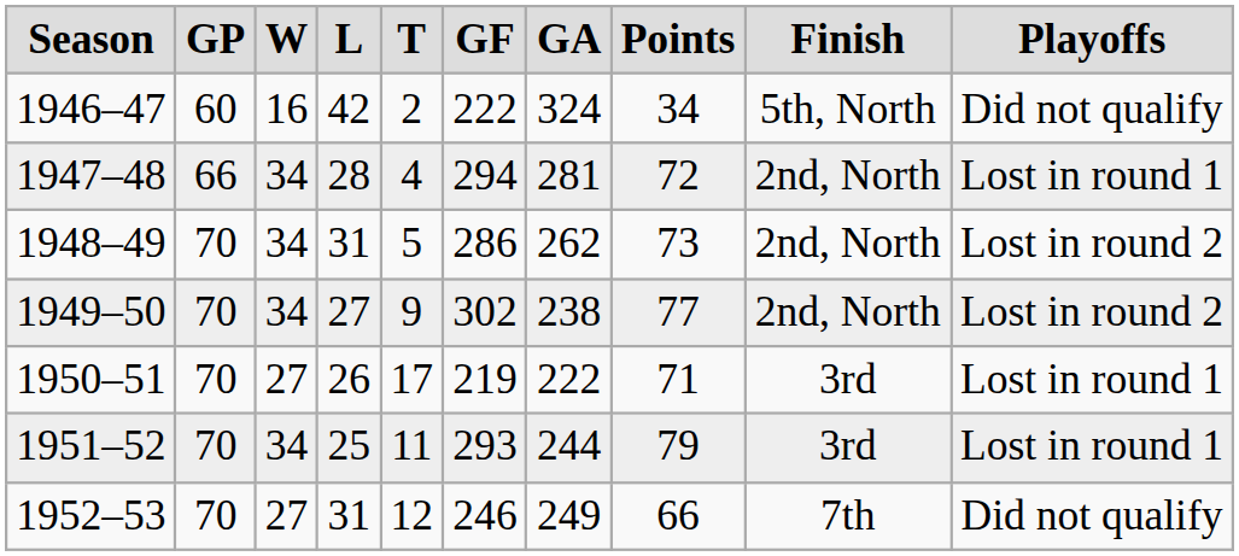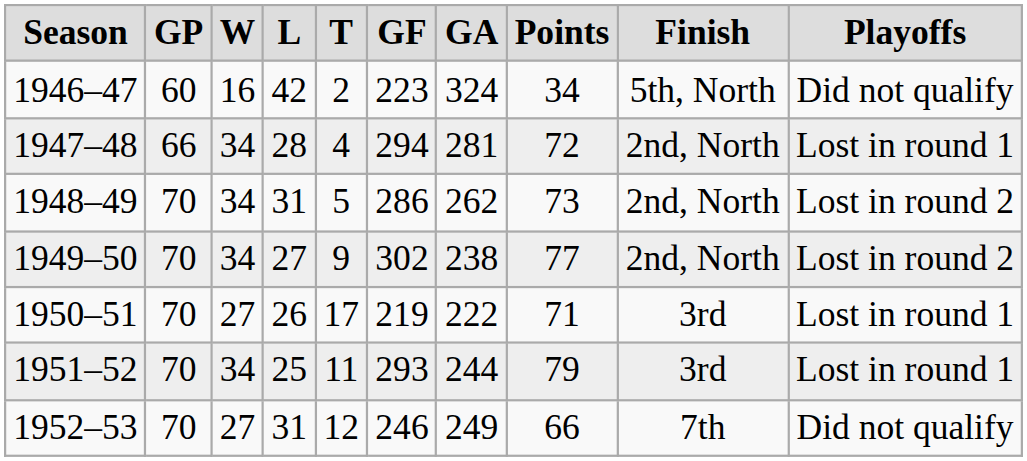 <table class="wikitable">
 <tr align="center"  bgcolor="#dddddd">
 <td><strong>Season</strong></td>
 <td><strong>GP </strong></td>
 <td><strong> W </strong></td>
 <td><strong> L </strong></td>
 <td><strong> T </strong></td>
 <td><strong>GF </strong></td>
 <td><strong>GA </strong></td>
 <td><strong>Points</strong></td>
 <td><strong>Finish</strong></td>
 <td><strong>Playoffs</strong></td>
 </tr>
 <tr align="center">
 <td>1946–47</td>
 <td>60</td>
 <td>16</td>
 <td>42</td>
 <td>2</td>
-<td>222</td>
+<td>223</td>
 <td>324</td>
 <td>34</td>
 <td>5th, North</td>
 <td>Did not qualify</td>
 </tr>
 <tr align="center" bgcolor="#eeeeee">
 <td>1947–48</td>
 <td>66</td>
 <td>34</td>
 <td>28</td>
 <td>4</td>
 <td>294</td>
 <td>281</td>
 <td>72</td>
 <td>2nd, North</td>
 <td>Lost in round 1</td>
 </tr>
 <tr align="center">
 <td>1948–49</td>
 <td>70</td>
 <td>34</td>
 <td>31</td>
 <td>5</td>
 <td>286</td>
 <td>262</td>
 <td>73</td>
 <td>2nd, North</td>
 <td>Lost in round 2</td>
 </tr>
 <tr align="center" bgcolor="#eeeeee">
 <td>1949–50</td>
 <td>70</td>
 <td>34</td>
 <td>27</td>
 <td>9</td>
 <td>302</td>
 <td>238</td>
 <td>77</td>
 <td>2nd, North</td>
 <td>Lost in round 2</td>
 </tr>
 <tr align="center">
 <td>1950–51</td>
 <td>70</td>
 <td>27</td>
 <td>26</td>
 <td>17</td>
 <td>219</td>
 <td>222</td>
 <td>71</td>
 <td>3rd</td>
 <td>Lost in round 1</td>
 </tr>
 <tr align="center" bgcolor="#eeeeee">
 <td>1951–52</td>
 <td>70</td>
 <td>34</td>
 <td>25</td>
 <td>11</td>
 <td>293</td>
 <td>244</td>
 <td>79</td>
 <td>3rd</td>
 <td>Lost in round 1</td>
 </tr>
 <tr align="center">
 <td>1952–53</td>
 <td>70</td>
 <td>27</td>
 <td>31</td>
 <td>12</td>
 <td>246</td>
 <td>249</td>
 <td>66</td>
 <td>7th</td>
 <td>Did not qualify</td>
 </tr>
 </table>
